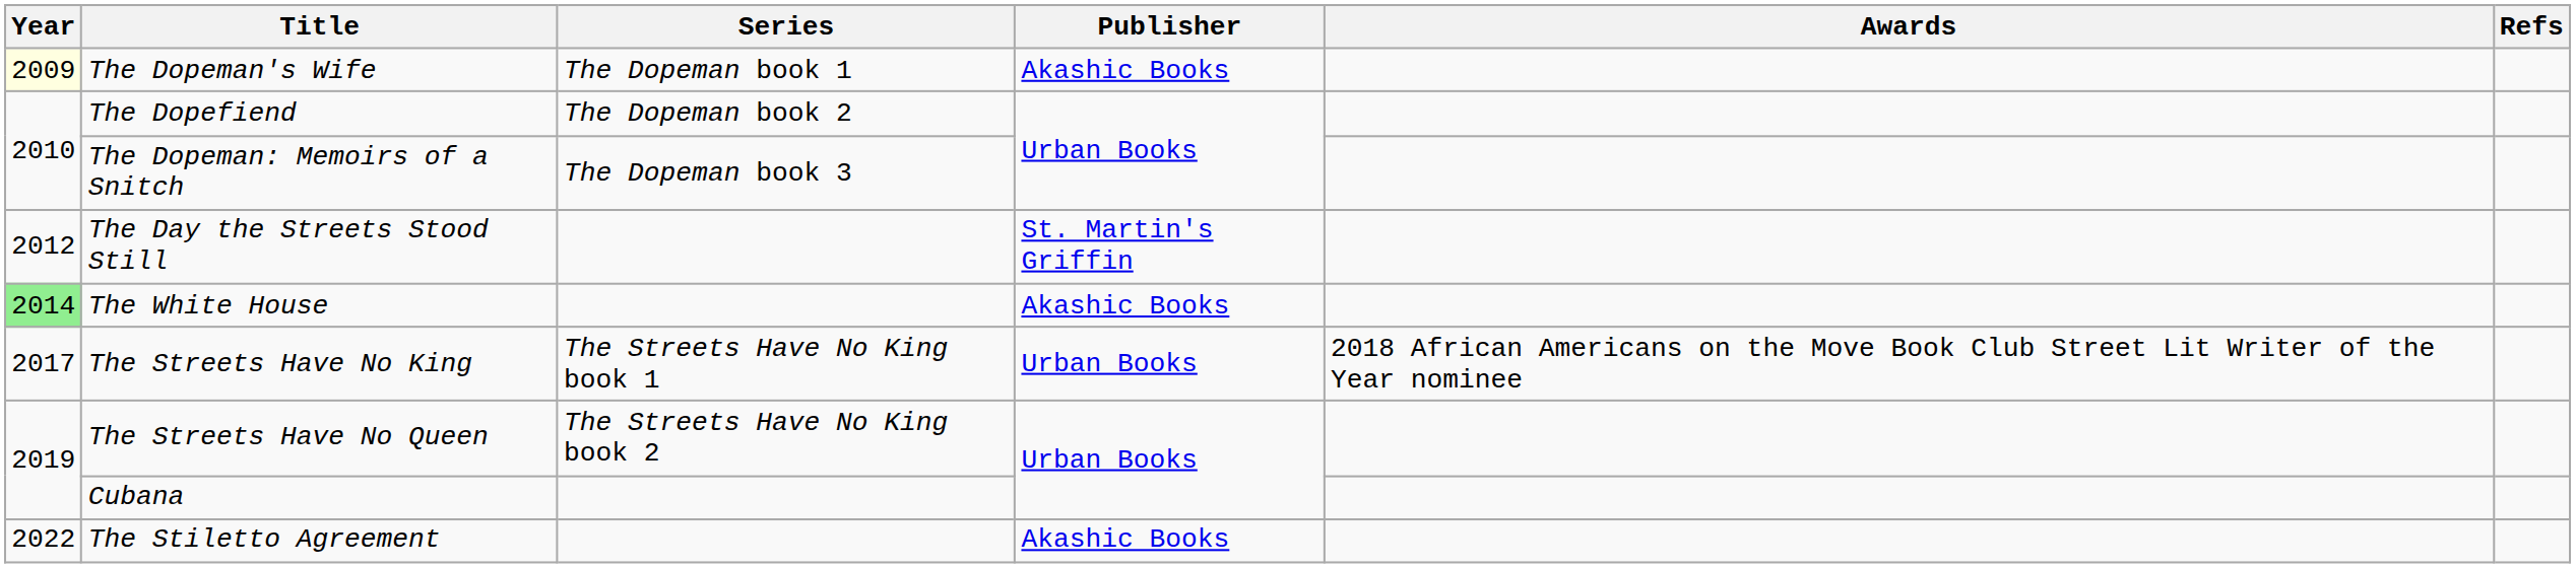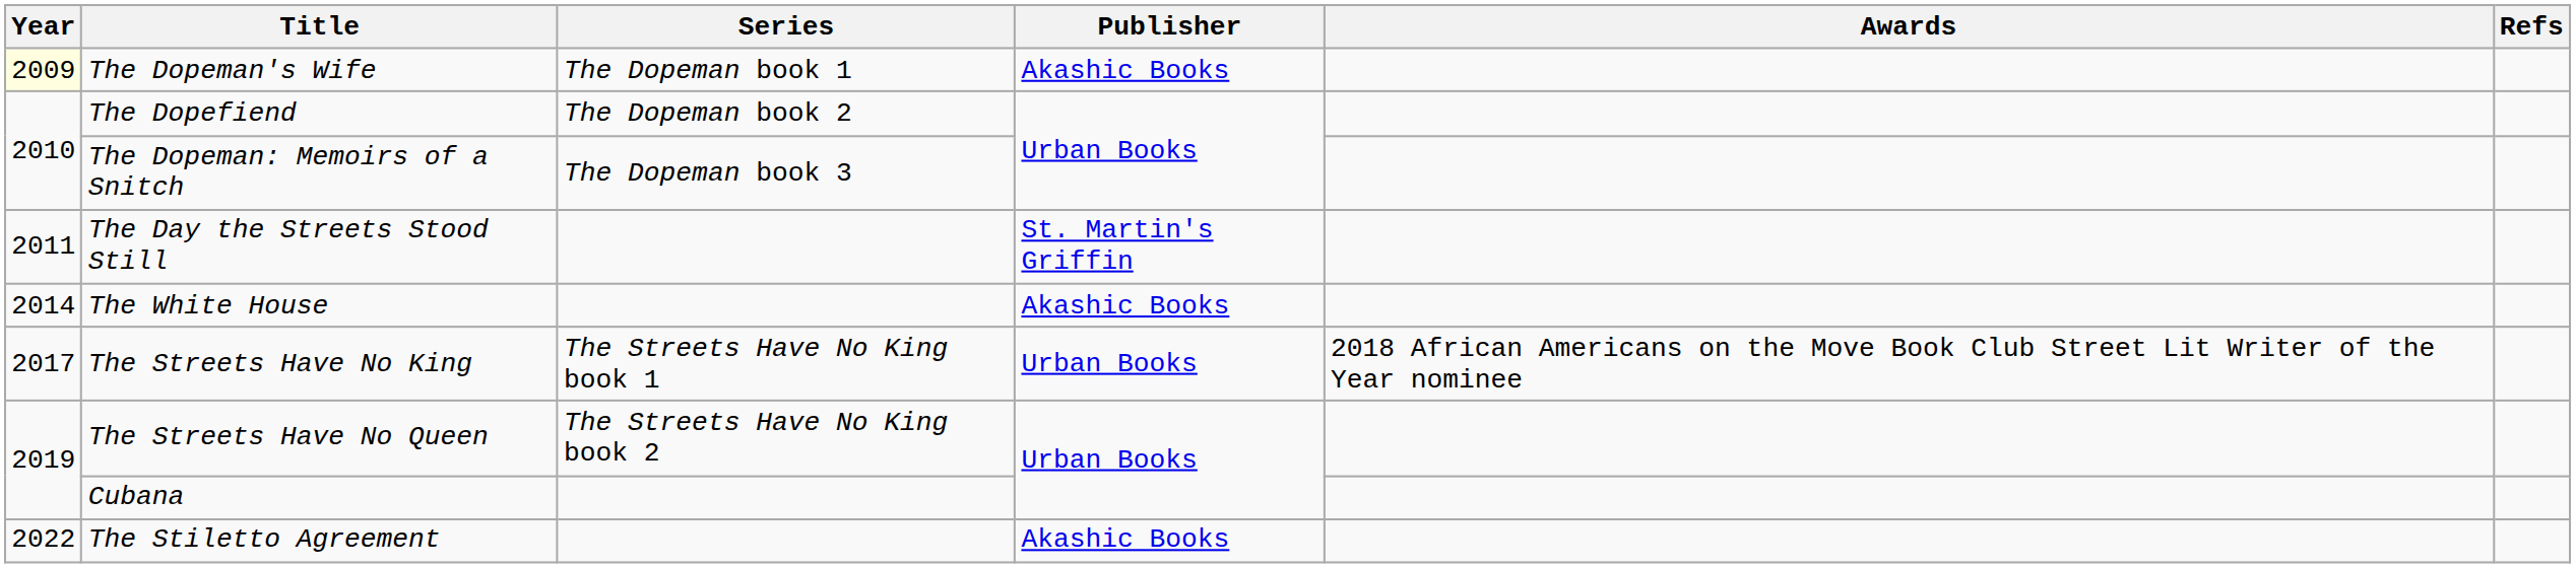 <table class="wikitable sortable">
 <tr>
 <th>Year</th>
 <th>Title</th>
 <th>Series</th>
 <th>Publisher</th>
 <th>Awards</th>
 <th>Refs</th>
 </tr>
 <tr>
 <td style="background: lightyellow;">2009</td>
 <td><em>The Dopeman's Wife</em></td>
 <td><em>The Dopeman</em> book 1</td>
 <td><a href='#'>Akashic Books</a></td>
 <td></td>
 <td></td>
 </tr>
 <tr>
 <td rowspan="2">2010</td>
 <td><em>The Dopefiend</em></td>
 <td><em>The Dopeman</em> book 2</td>
 <td rowspan="2"><a href='#'>Urban Books</a></td>
 <td></td>
 <td></td>
 </tr>
 <tr>
 <td><em>The Dopeman: Memoirs of a Snitch</em></td>
 <td><em>The Dopeman</em> book 3</td>
 <td></td>
 <td></td>
 </tr>
 <tr>
-<td>2012</td>
+<td>2011</td>
 <td><em>The Day the Streets Stood Still</em></td>
 <td></td>
 <td><a href='#'>St. Martin's Griffin</a></td>
 <td></td>
 <td></td>
 </tr>
 <tr>
-<td style="background: lightgreen;">2014</td>
+<td>2014</td>
 <td><em>The White House</em></td>
 <td></td>
 <td><a href='#'>Akashic Books</a></td>
 <td></td>
 <td></td>
 </tr>
 <tr>
 <td>2017</td>
 <td><em>The Streets Have No King</em></td>
 <td><em>The Streets Have No King</em> book 1</td>
 <td><a href='#'>Urban Books</a></td>
 <td>2018 African Americans on the Move Book Club Street Lit Writer of the Year nominee</td>
 <td></td>
 </tr>
 <tr>
 <td rowspan="2">2019</td>
 <td><em>The Streets Have No Queen</em></td>
 <td><em>The Streets Have No King</em> book 2</td>
 <td rowspan="2"><a href='#'>Urban Books</a></td>
 <td></td>
 <td></td>
 </tr>
 <tr>
 <td><em>Cubana</em></td>
 <td></td>
 <td></td>
 <td></td>
 </tr>
 <tr>
 <td>2022</td>
 <td><em>The Stiletto Agreement</em></td>
 <td></td>
 <td><a href='#'>Akashic Books</a></td>
 <td></td>
 <td></td>
 </tr>
 </table>
